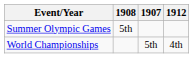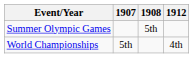 <table class="wikitable">
 <tr>
 <th>Event/Year</th>
+<th>1907</th>
 <th>1908</th>
-<th>1907</th>
 <th>1912</th>
 </tr>
 <tr>
 <td><a href='#'>Summer Olympic Games</a></td>
+<td></td>
 <td align="center">5th</td>
-<td></td>
 <td></td>
 </tr>
 <tr>
 <td><a href='#'>World Championships</a></td>
+<td align="center">5th</td>
 <td></td>
-<td align="center">5th</td>
 <td align="center">4th</td>
 </tr>
 </table>
